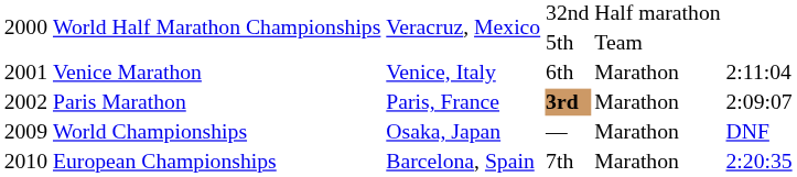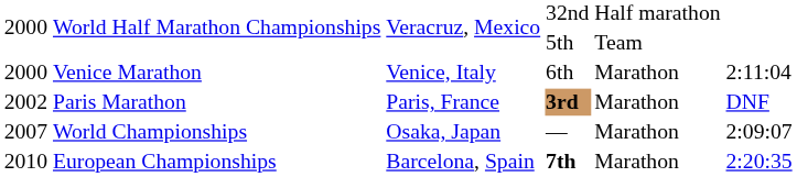 <table>
 <tr>
 <td rowspan=2>2000</td>
 <td rowspan=2><a href='#'>World Half Marathon Championships</a></td>
 <td rowspan=2><a href='#'>Veracruz</a>, <a href='#'>Mexico</a></td>
 <td>32nd</td>
 <td>Half marathon</td>
 <td></td>
 </tr>
 <tr>
 <td>5th</td>
 <td>Team</td>
 <td></td>
 </tr>
 <tr>
-<td>2001</td>
+<td>2000</td>
 <td><a href='#'>Venice Marathon</a></td>
 <td><a href='#'>Venice, Italy</a></td>
 <td>6th</td>
 <td>Marathon</td>
 <td>2:11:04</td>
 </tr>
 <tr>
 <td>2002</td>
 <td><a href='#'>Paris Marathon</a></td>
 <td><a href='#'>Paris, France</a></td>
 <td bgcolor=cc9966><strong>3rd</strong></td>
 <td>Marathon</td>
-<td>2:09:07</td>
+<td><a href='#'>DNF</a></td>
 </tr>
 <tr>
-<td>2009</td>
+<td>2007</td>
 <td><a href='#'>World Championships</a></td>
 <td><a href='#'>Osaka, Japan</a></td>
 <td>—</td>
 <td>Marathon</td>
-<td><a href='#'>DNF</a></td>
+<td>2:09:07</td>
 </tr>
 <tr>
 <td>2010</td>
 <td><a href='#'>European Championships</a></td>
 <td><a href='#'>Barcelona</a>, <a href='#'>Spain</a></td>
-<td>7th</td>
+<td><strong>7th</strong></td>
 <td>Marathon</td>
 <td><a href='#'>2:20:35</a></td>
 </tr>
 </table>
